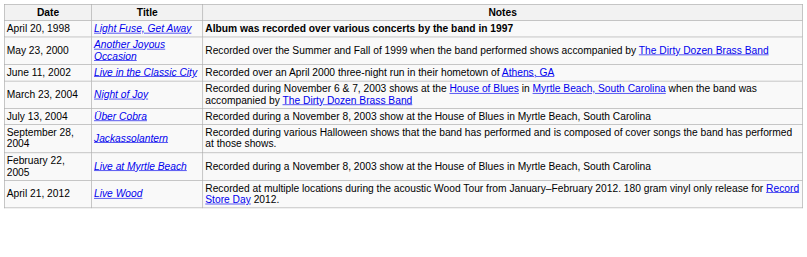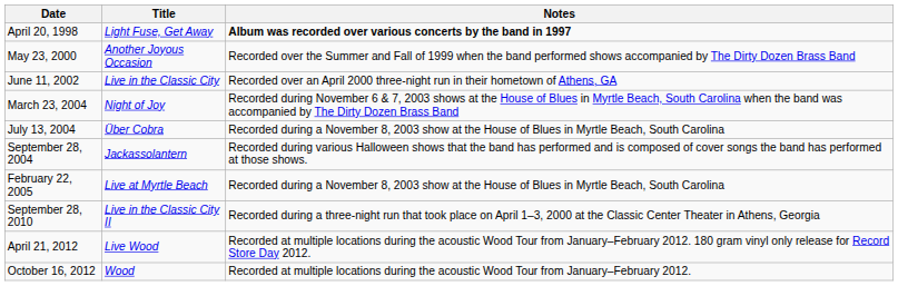 <table class="wikitable">
 <tr>
 <th>Date</th>
 <th>Title</th>
 <th>Notes</th>
 </tr>
 <tr>
 <td>April 20, 1998</td>
 <td><em><a href='#'>Light Fuse, Get Away</a></em></td>
 <td><strong>Album was recorded over various concerts by the band in 1997</strong></td>
 </tr>
 <tr>
 <td>May 23, 2000</td>
 <td><em><a href='#'>Another Joyous Occasion</a></em></td>
 <td>Recorded over the Summer and Fall of 1999 when the band performed shows accompanied by <a href='#'>The Dirty Dozen Brass Band</a></td>
 </tr>
 <tr>
 <td>June 11, 2002</td>
 <td><em><a href='#'>Live in the Classic City</a></em></td>
 <td>Recorded over an April 2000 three-night run in their hometown of <a href='#'>Athens, GA</a></td>
 </tr>
 <tr>
 <td>March 23, 2004</td>
 <td><em><a href='#'>Night of Joy</a></em></td>
 <td>Recorded during November 6 & 7, 2003 shows at the <a href='#'>House of Blues</a> in <a href='#'>Myrtle Beach, South Carolina</a> when the band was accompanied by <a href='#'>The Dirty Dozen Brass Band</a></td>
 </tr>
 <tr>
 <td>July 13, 2004</td>
 <td><em><a href='#'>Über Cobra</a></em></td>
 <td>Recorded during a November 8, 2003 show at the House of Blues in Myrtle Beach, South Carolina</td>
 </tr>
 <tr>
 <td>September 28, 2004</td>
 <td><em><a href='#'>Jackassolantern</a></em></td>
 <td>Recorded during various Halloween shows that the band has performed and is composed of cover songs the band has performed at those shows.</td>
 </tr>
 <tr>
 <td>February 22, 2005</td>
 <td><em><a href='#'>Live at Myrtle Beach</a></em></td>
 <td>Recorded during a November 8, 2003 show at the House of Blues in Myrtle Beach, South Carolina</td>
 </tr>
 <tr>
+<td>September 28, 2010</td>
+<td><em><a href='#'>Live in the Classic City II</a></em></td>
+<td>Recorded during a three-night run that took place on April 1–3, 2000 at the Classic Center Theater in Athens, Georgia</td>
+</tr>
+<tr>
 <td>April 21, 2012</td>
 <td><em><a href='#'>Live Wood</a></em></td>
 <td>Recorded at multiple locations during the acoustic Wood Tour from January–February 2012. 180 gram vinyl only release for <a href='#'>Record Store Day</a> 2012.</td>
 </tr>
+<tr>
+<td>October 16, 2012</td>
+<td><em><a href='#'>Wood</a></em></td>
+<td>Recorded at multiple locations during the acoustic Wood Tour from January–February 2012.</td>
+</tr>
 </table>
